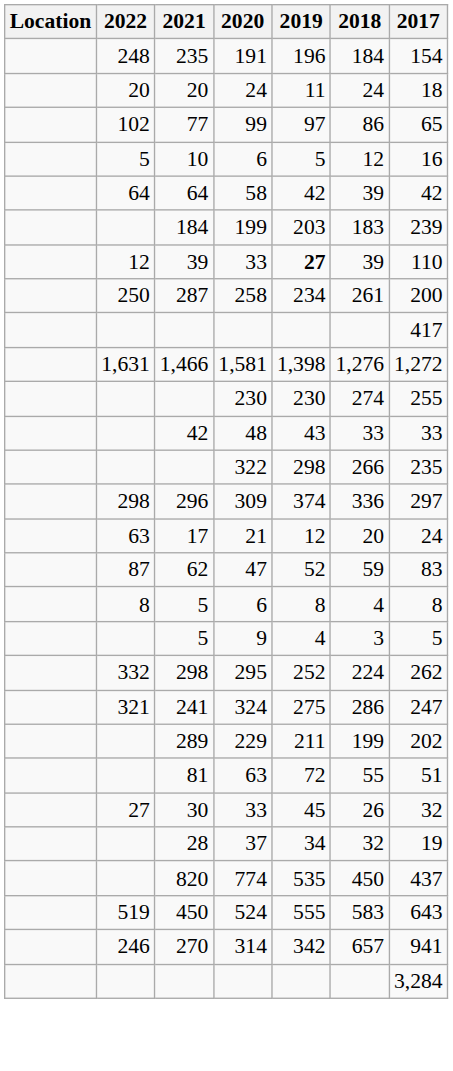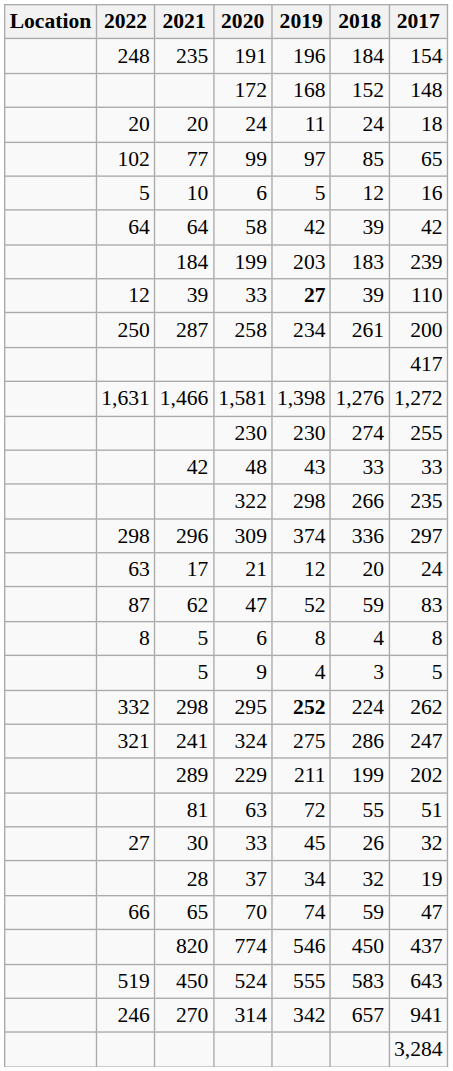 <table class="wikitable sortable mw-datatable static-row-numbers sort-under sticky-table-col1 sticky-table-head" style=text-align:right;>
 <tr>
 <th>Location</th>
 <th>2022</th>
 <th>2021</th>
 <th>2020</th>
 <th>2019</th>
 <th>2018</th>
 <th>2017</th>
 </tr>
 <tr>
 <td></td>
 <td>248</td>
 <td>235</td>
 <td>191</td>
 <td>196</td>
 <td>184</td>
 <td>154</td>
 </tr>
 <tr>
 <td></td>
+<td></td>
+<td></td>
+<td>172</td>
+<td>168</td>
+<td>152</td>
+<td>148</td>
+</tr>
+<tr>
+<td></td>
 <td>20</td>
 <td>20</td>
 <td>24</td>
 <td>11</td>
 <td>24</td>
 <td>18</td>
 </tr>
 <tr>
 <td></td>
 <td>102</td>
 <td>77</td>
 <td>99</td>
 <td>97</td>
-<td>86</td>
+<td>85</td>
 <td>65</td>
 </tr>
 <tr>
 <td></td>
 <td>5</td>
 <td>10</td>
 <td>6</td>
 <td>5</td>
 <td>12</td>
 <td>16</td>
 </tr>
 <tr>
 <td></td>
 <td>64</td>
 <td>64</td>
 <td>58</td>
 <td>42</td>
 <td>39</td>
 <td>42</td>
 </tr>
 <tr>
 <td></td>
 <td></td>
 <td>184</td>
 <td>199</td>
 <td>203</td>
 <td>183</td>
 <td>239</td>
 </tr>
 <tr>
 <td></td>
 <td>12</td>
 <td>39</td>
 <td>33</td>
 <td><strong>27</strong></td>
 <td>39</td>
 <td>110</td>
 </tr>
 <tr>
 <td></td>
 <td>250</td>
 <td>287</td>
 <td>258</td>
 <td>234</td>
 <td>261</td>
 <td>200</td>
 </tr>
 <tr>
 <td></td>
 <td></td>
 <td></td>
 <td></td>
 <td></td>
 <td></td>
 <td>417</td>
 </tr>
 <tr>
 <td></td>
 <td>1,631</td>
 <td>1,466</td>
 <td>1,581</td>
 <td>1,398</td>
 <td>1,276</td>
 <td>1,272</td>
 </tr>
 <tr>
 <td></td>
 <td></td>
 <td></td>
 <td>230</td>
 <td>230</td>
 <td>274</td>
 <td>255</td>
 </tr>
 <tr>
 <td></td>
 <td></td>
 <td>42</td>
 <td>48</td>
 <td>43</td>
 <td>33</td>
 <td>33</td>
 </tr>
 <tr>
 <td></td>
 <td></td>
 <td></td>
 <td>322</td>
 <td>298</td>
 <td>266</td>
 <td>235</td>
 </tr>
 <tr>
 <td></td>
 <td>298</td>
 <td>296</td>
 <td>309</td>
 <td>374</td>
 <td>336</td>
 <td>297</td>
 </tr>
 <tr>
 <td></td>
 <td>63</td>
 <td>17</td>
 <td>21</td>
 <td>12</td>
 <td>20</td>
 <td>24</td>
 </tr>
 <tr>
 <td></td>
 <td>87</td>
 <td>62</td>
 <td>47</td>
 <td>52</td>
 <td>59</td>
 <td>83</td>
 </tr>
 <tr>
 <td></td>
 <td>8</td>
 <td>5</td>
 <td>6</td>
 <td>8</td>
 <td>4</td>
 <td>8</td>
 </tr>
 <tr>
 <td></td>
 <td></td>
 <td>5</td>
 <td>9</td>
 <td>4</td>
 <td>3</td>
 <td>5</td>
 </tr>
 <tr>
 <td></td>
 <td>332</td>
 <td>298</td>
 <td>295</td>
-<td>252</td>
+<td><strong>252</strong></td>
 <td>224</td>
 <td>262</td>
 </tr>
 <tr>
 <td></td>
 <td>321</td>
 <td>241</td>
 <td>324</td>
 <td>275</td>
 <td>286</td>
 <td>247</td>
 </tr>
 <tr>
 <td></td>
 <td></td>
 <td>289</td>
 <td>229</td>
 <td>211</td>
 <td>199</td>
 <td>202</td>
 </tr>
 <tr>
 <td></td>
 <td></td>
 <td>81</td>
 <td>63</td>
 <td>72</td>
 <td>55</td>
 <td>51</td>
 </tr>
 <tr>
 <td></td>
 <td>27</td>
 <td>30</td>
 <td>33</td>
 <td>45</td>
 <td>26</td>
 <td>32</td>
 </tr>
 <tr>
 <td></td>
 <td></td>
 <td>28</td>
 <td>37</td>
 <td>34</td>
 <td>32</td>
 <td>19</td>
 </tr>
 <tr>
 <td></td>
+<td>66</td>
+<td>65</td>
+<td>70</td>
+<td>74</td>
+<td>59</td>
+<td>47</td>
+</tr>
+<tr>
+<td></td>
 <td></td>
 <td>820</td>
 <td>774</td>
-<td>535</td>
+<td>546</td>
 <td>450</td>
 <td>437</td>
 </tr>
 <tr>
 <td></td>
 <td>519</td>
 <td>450</td>
 <td>524</td>
 <td>555</td>
 <td>583</td>
 <td>643</td>
 </tr>
 <tr>
 <td></td>
 <td>246</td>
 <td>270</td>
 <td>314</td>
 <td>342</td>
 <td>657</td>
 <td>941</td>
 </tr>
 <tr>
 <td></td>
 <td></td>
 <td></td>
 <td></td>
 <td></td>
 <td></td>
 <td>3,284</td>
 </tr>
 </table>
